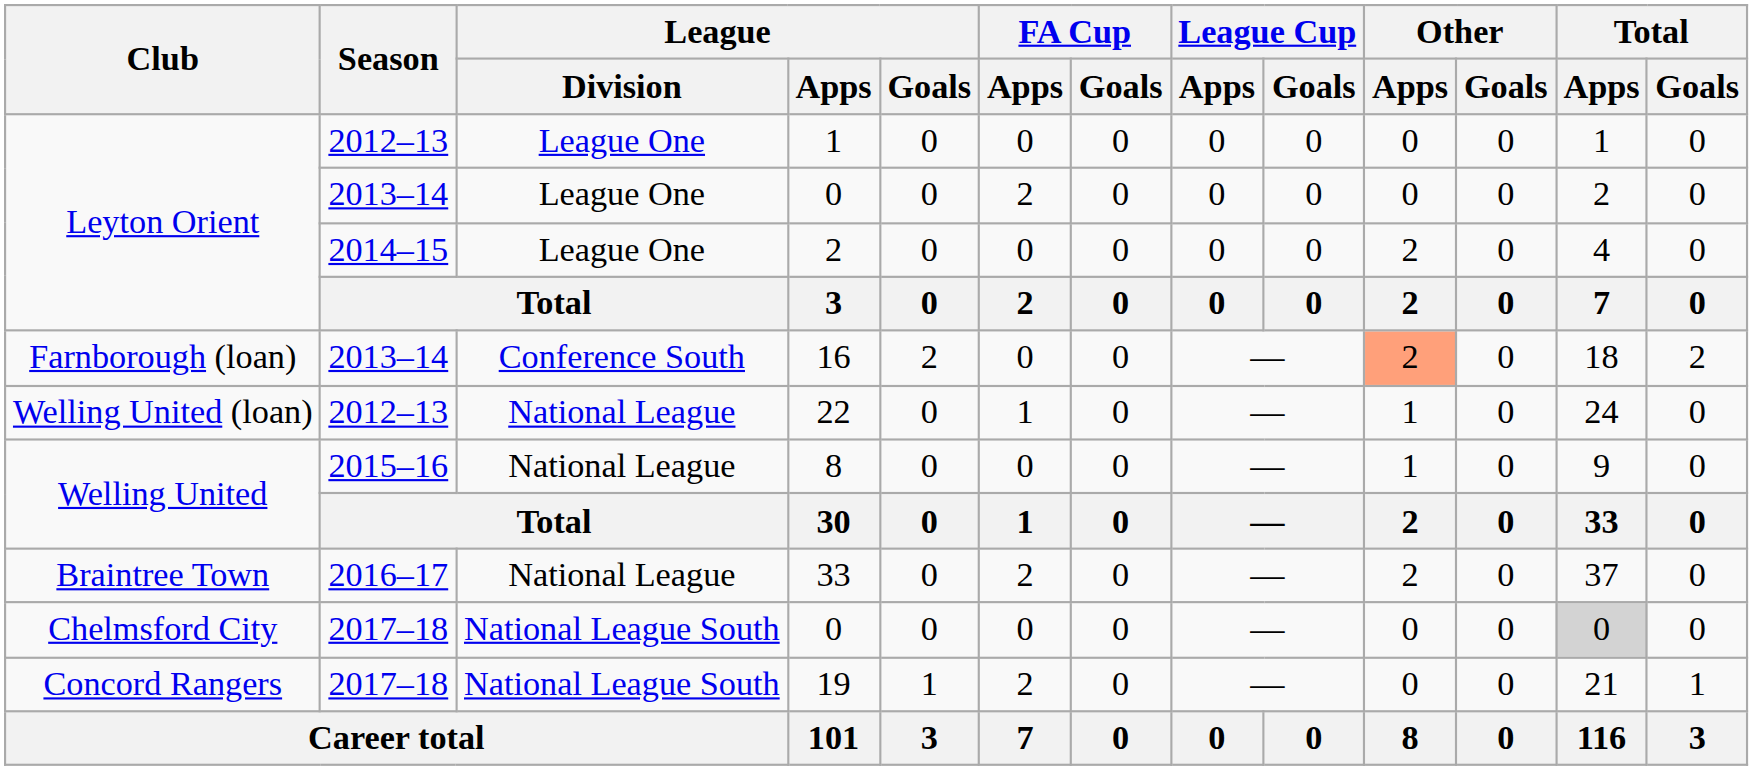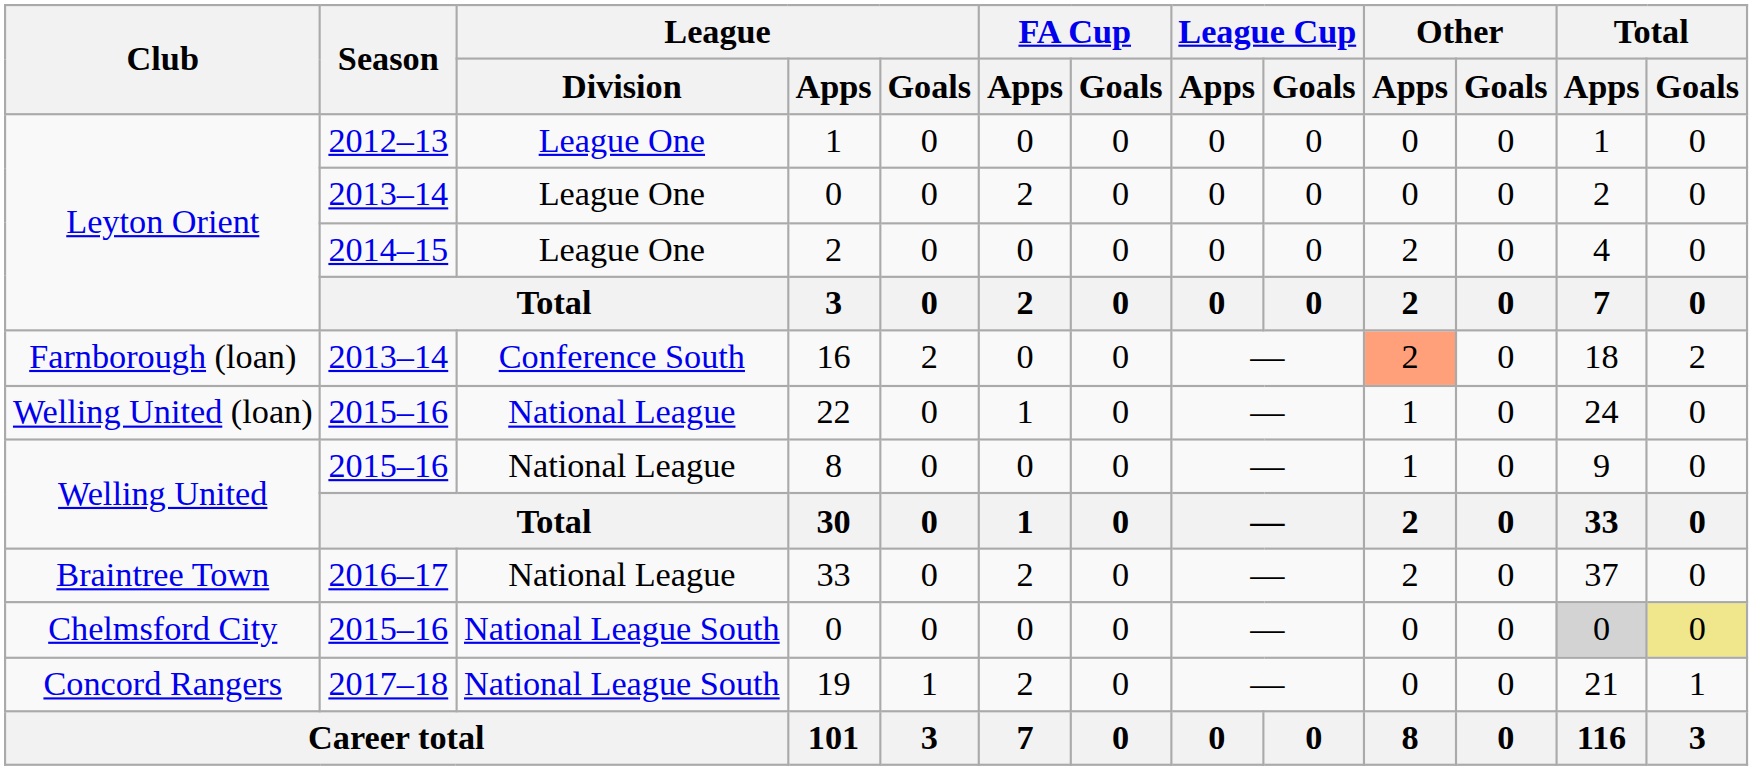 <table class="wikitable" style="text-align: center">
 <tr>
 <th rowspan=2>Club</th>
 <th rowspan=2>Season</th>
 <th colspan=3>League</th>
 <th colspan=2><a href='#'>FA Cup</a></th>
 <th colspan=2><a href='#'>League Cup</a></th>
 <th colspan=2>Other</th>
 <th colspan=3>Total</th>
 </tr>
 <tr>
 <th>Division</th>
 <th>Apps</th>
 <th>Goals</th>
 <th>Apps</th>
 <th>Goals</th>
 <th>Apps</th>
 <th>Goals</th>
 <th>Apps</th>
 <th>Goals</th>
 <th>Apps</th>
 <th>Goals</th>
 </tr>
 <tr>
 <td rowspan="4"><a href='#'>Leyton Orient</a></td>
 <td><a href='#'>2012–13</a></td>
 <td><a href='#'>League One</a></td>
 <td>1</td>
 <td>0</td>
 <td>0</td>
 <td>0</td>
 <td>0</td>
 <td>0</td>
 <td>0</td>
 <td>0</td>
 <td>1</td>
 <td>0</td>
 </tr>
 <tr>
 <td><a href='#'>2013–14</a></td>
 <td>League One</td>
 <td>0</td>
 <td>0</td>
 <td>2</td>
 <td>0</td>
 <td>0</td>
 <td>0</td>
 <td>0</td>
 <td>0</td>
 <td>2</td>
 <td>0</td>
 </tr>
 <tr>
 <td><a href='#'>2014–15</a></td>
 <td>League One</td>
 <td>2</td>
 <td>0</td>
 <td>0</td>
 <td>0</td>
 <td>0</td>
 <td>0</td>
 <td>2</td>
 <td>0</td>
 <td>4</td>
 <td>0</td>
 </tr>
 <tr>
 <th colspan="2">Total</th>
 <th>3</th>
 <th>0</th>
 <th>2</th>
 <th>0</th>
 <th>0</th>
 <th>0</th>
 <th>2</th>
 <th>0</th>
 <th>7</th>
 <th>0</th>
 </tr>
 <tr>
 <td><a href='#'>Farnborough</a> (loan)</td>
 <td><a href='#'>2013–14</a></td>
 <td><a href='#'>Conference South</a></td>
 <td>16</td>
 <td>2</td>
 <td>0</td>
 <td>0</td>
 <td colspan="2">—</td>
 <td style="background: lightsalmon;">2</td>
 <td>0</td>
 <td>18</td>
 <td>2</td>
 </tr>
 <tr>
 <td><a href='#'>Welling United</a> (loan)</td>
-<td><a href='#'>2012–13</a></td>
+<td><a href='#'>2015–16</a></td>
 <td><a href='#'>National League</a></td>
 <td>22</td>
 <td>0</td>
 <td>1</td>
 <td>0</td>
 <td colspan="2">—</td>
 <td>1</td>
 <td>0</td>
 <td>24</td>
 <td>0</td>
 </tr>
 <tr>
 <td rowspan="2"><a href='#'>Welling United</a></td>
 <td><a href='#'>2015–16</a></td>
 <td>National League</td>
 <td>8</td>
 <td>0</td>
 <td>0</td>
 <td>0</td>
 <td colspan="2">—</td>
 <td>1</td>
 <td>0</td>
 <td>9</td>
 <td>0</td>
 </tr>
 <tr>
 <th colspan="2">Total</th>
 <th>30</th>
 <th>0</th>
 <th>1</th>
 <th>0</th>
 <th colspan="2">—</th>
 <th>2</th>
 <th>0</th>
 <th>33</th>
 <th>0</th>
 </tr>
 <tr>
 <td><a href='#'>Braintree Town</a></td>
 <td><a href='#'>2016–17</a></td>
 <td>National League</td>
 <td>33</td>
 <td>0</td>
 <td>2</td>
 <td>0</td>
 <td colspan="2">—</td>
 <td>2</td>
 <td>0</td>
 <td>37</td>
 <td>0</td>
 </tr>
 <tr>
 <td><a href='#'>Chelmsford City</a></td>
-<td><a href='#'>2017–18</a></td>
+<td><a href='#'>2015–16</a></td>
 <td><a href='#'>National League South</a></td>
 <td>0</td>
 <td>0</td>
 <td>0</td>
 <td>0</td>
 <td colspan="2">—</td>
 <td>0</td>
 <td>0</td>
 <td style="background: lightgrey;">0</td>
-<td>0</td>
+<td style="background: khaki;">0</td>
 </tr>
 <tr>
 <td><a href='#'>Concord Rangers</a></td>
 <td><a href='#'>2017–18</a></td>
 <td><a href='#'>National League South</a></td>
 <td>19</td>
 <td>1</td>
 <td>2</td>
 <td>0</td>
 <td colspan="2">—</td>
 <td>0</td>
 <td>0</td>
 <td>21</td>
 <td>1</td>
 </tr>
 <tr>
 <th colspan="3">Career total</th>
 <th>101</th>
 <th>3</th>
 <th>7</th>
 <th>0</th>
 <th>0</th>
 <th>0</th>
 <th>8</th>
 <th>0</th>
 <th>116</th>
 <th>3</th>
 </tr>
 </table>
